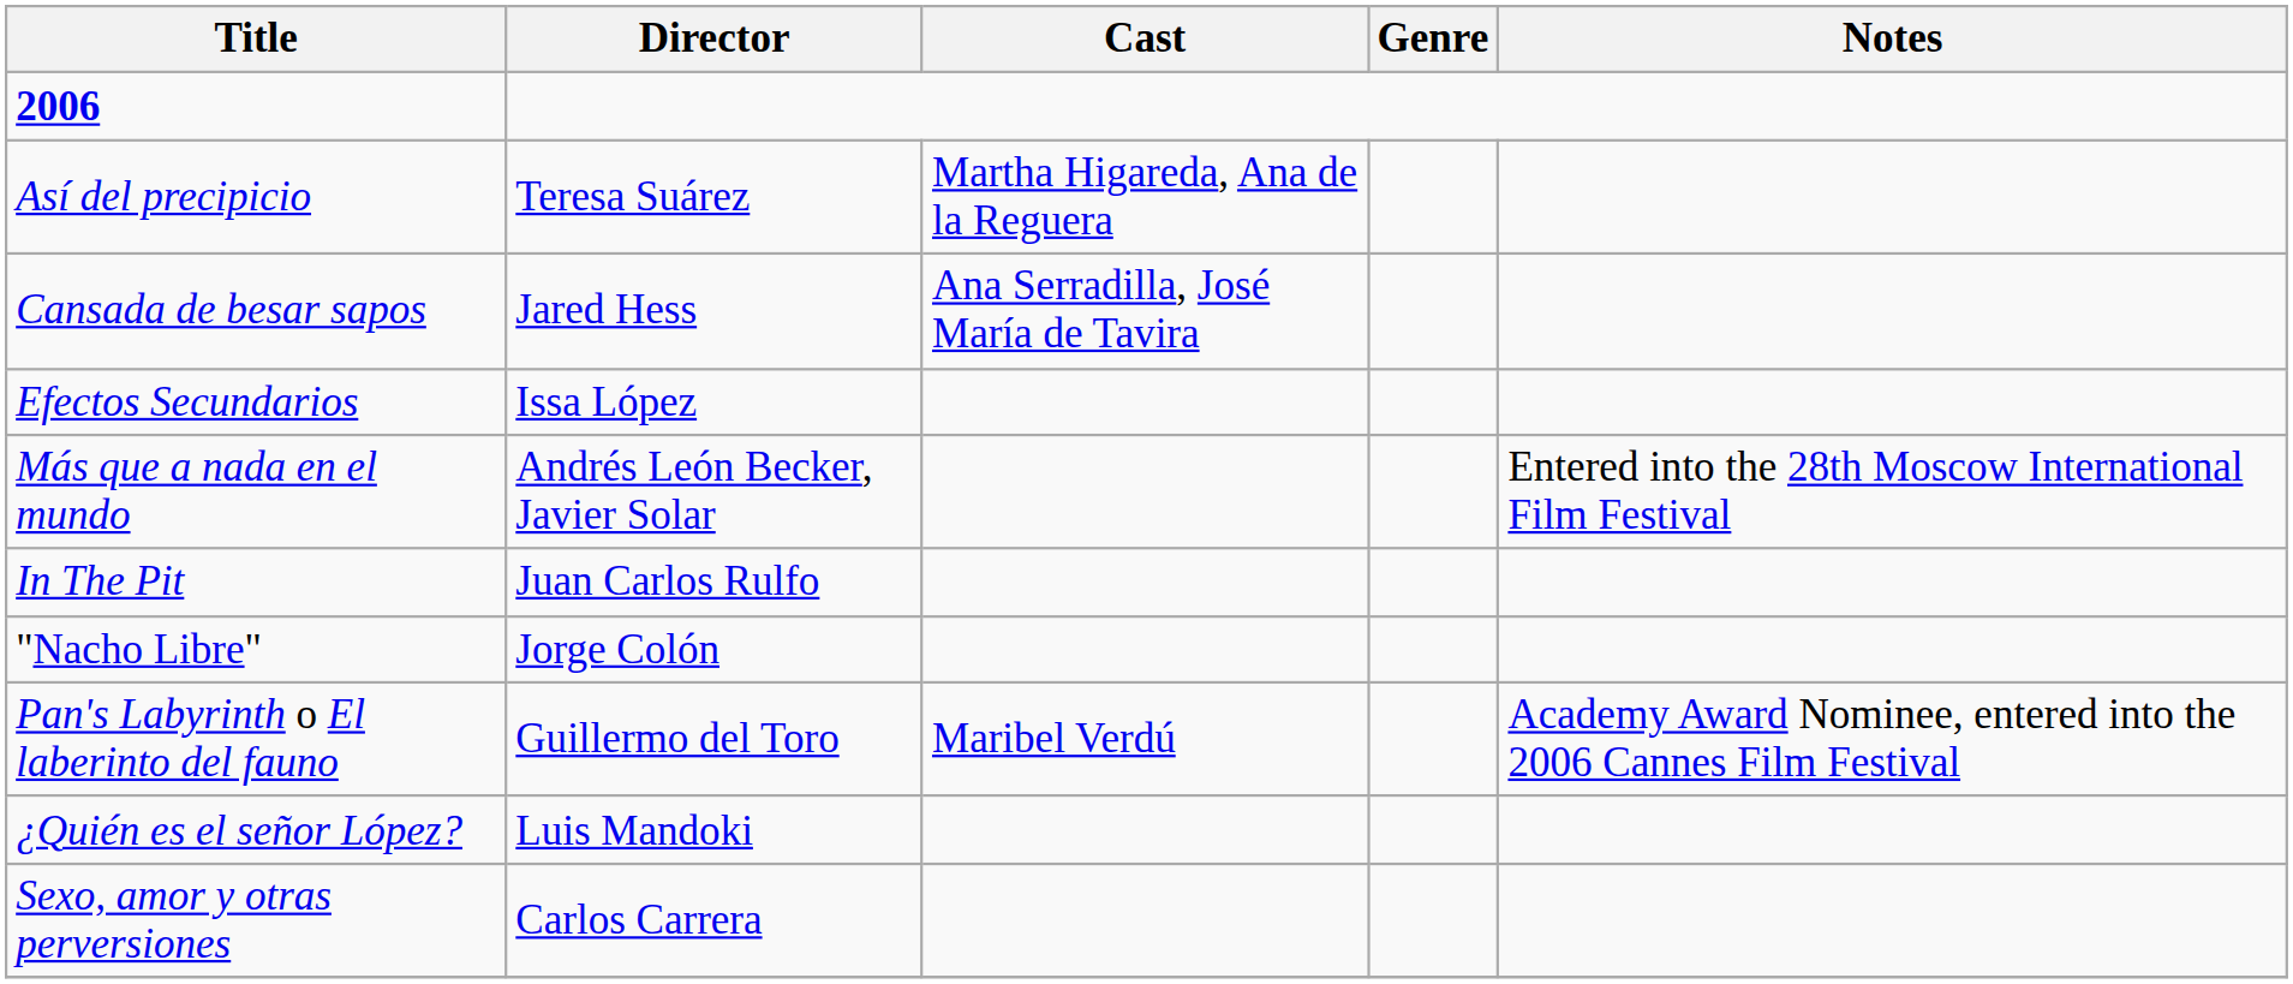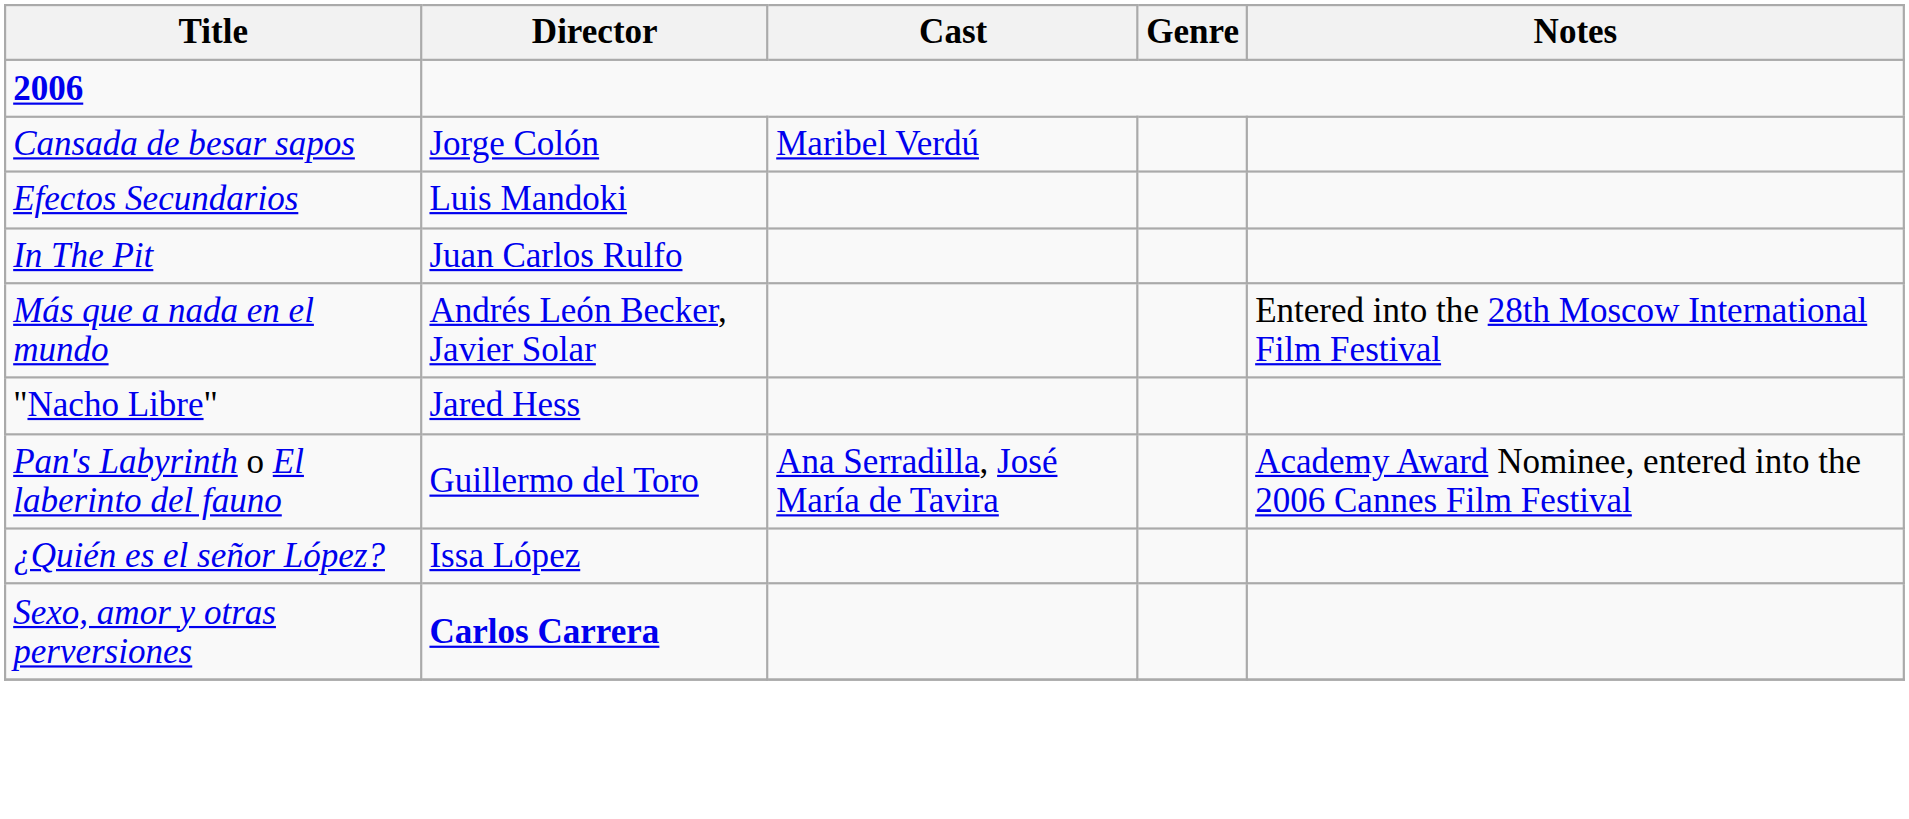 <table class="wikitable">
 <tr>
 <th>Title</th>
 <th>Director</th>
 <th>Cast</th>
 <th>Genre</th>
 <th>Notes</th>
 </tr>
 <tr>
 <td><strong><a href='#'>2006</a></strong></td>
 </tr>
 <tr>
-<td><em><a href='#'>Así del precipicio</a></em></td>
-<td><a href='#'>Teresa Suárez</a></td>
-<td><a href='#'>Martha Higareda</a>, <a href='#'>Ana de la Reguera</a></td>
-<td></td>
-<td></td>
-</tr>
-<tr>
 <td><em><a href='#'>Cansada de besar sapos</a></em></td>
-<td><a href='#'>Jared Hess</a></td>
-<td><a href='#'>Ana Serradilla</a>, <a href='#'>José María de Tavira</a></td>
+<td><a href='#'>Jorge Colón</a></td>
+<td><a href='#'>Maribel Verdú</a></td>
 <td></td>
 <td></td>
 </tr>
 <tr>
 <td><em><a href='#'>Efectos Secundarios</a></em></td>
-<td><a href='#'>Issa López</a></td>
+<td><a href='#'>Luis Mandoki</a></td>
+<td></td>
+<td></td>
+<td></td>
+</tr>
+<tr>
+<td><em><a href='#'>In The Pit</a></em></td>
+<td><a href='#'>Juan Carlos Rulfo</a></td>
 <td></td>
 <td></td>
 <td></td>
 </tr>
 <tr>
 <td><em><a href='#'>Más que a nada en el mundo</a></em></td>
 <td><a href='#'>Andrés León Becker</a>, <a href='#'>Javier Solar</a></td>
 <td></td>
 <td></td>
 <td>Entered into the <a href='#'>28th Moscow International Film Festival</a></td>
 </tr>
 <tr>
-<td><em><a href='#'>In The Pit</a></em></td>
-<td><a href='#'>Juan Carlos Rulfo</a></td>
-<td></td>
-<td></td>
-<td></td>
-</tr>
-<tr>
 <td>"<a href='#'>Nacho Libre</a>"</td>
-<td><a href='#'>Jorge Colón</a></td>
+<td><a href='#'>Jared Hess</a></td>
 <td></td>
 <td></td>
 <td></td>
 </tr>
 <tr>
 <td><em><a href='#'>Pan's Labyrinth</a></em> o <em><a href='#'>El laberinto del fauno</a></em></td>
 <td><a href='#'>Guillermo del Toro</a></td>
-<td><a href='#'>Maribel Verdú</a></td>
+<td><a href='#'>Ana Serradilla</a>, <a href='#'>José María de Tavira</a></td>
 <td></td>
 <td><a href='#'>Academy Award</a> Nominee, entered into the <a href='#'>2006 Cannes Film Festival</a></td>
 </tr>
 <tr>
 <td><em><a href='#'>¿Quién es el señor López?</a></em></td>
-<td><a href='#'>Luis Mandoki</a></td>
+<td><a href='#'>Issa López</a></td>
 <td></td>
 <td></td>
 <td></td>
 </tr>
 <tr>
 <td><em><a href='#'>Sexo, amor y otras perversiones</a></em></td>
-<td><a href='#'>Carlos Carrera</a></td>
+<td><strong><a href='#'>Carlos Carrera</a></strong></td>
 <td></td>
 <td></td>
 <td></td>
 </tr>
 <tr>
 </tr>
 </table>
